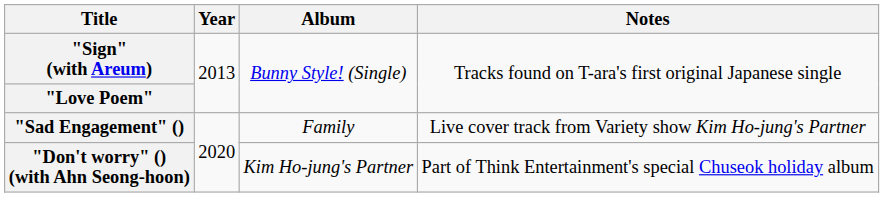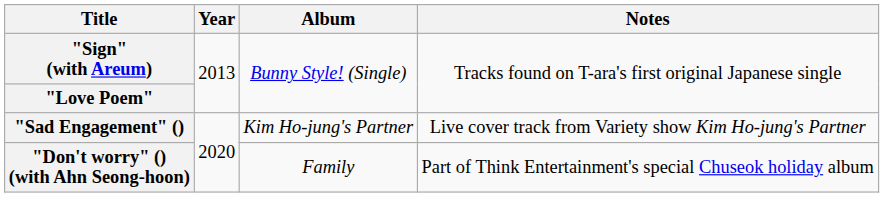 <table class="wikitable plainrowheaders" style="text-align:center">
 <tr>
 <th scope="col">Title</th>
 <th scope="col">Year</th>
 <th>Album</th>
 <th scope="col">Notes</th>
 </tr>
 <tr>
 <th scope="row">"Sign" <br><span>(with <a href='#'>Areum</a>)</span></th>
 <td rowspan="2">2013</td>
 <td rowspan="2"><em><a href='#'>Bunny Style!</a> (Single)</em></td>
 <td rowspan="2">Tracks found on T-ara's first original Japanese single</td>
 </tr>
 <tr>
 <th scope="row">"Love Poem"</th>
 </tr>
 <tr>
 <th scope="row">"Sad Engagement" ()</th>
 <td rowspan="2">2020</td>
-<td><em>Family</em></td>
+<td><em>Kim Ho-jung's Partner</em></td>
 <td>Live cover track from Variety show <em>Kim Ho-jung's Partner</em></td>
 </tr>
 <tr>
 <th scope="row">"Don't worry" () <br><span>(with Ahn Seong-hoon)</span></th>
-<td><em>Kim Ho-jung's Partner</em></td>
+<td><em>Family</em></td>
 <td>Part of Think Entertainment's special <a href='#'>Chuseok holiday</a> album</td>
 </tr>
 </table>
